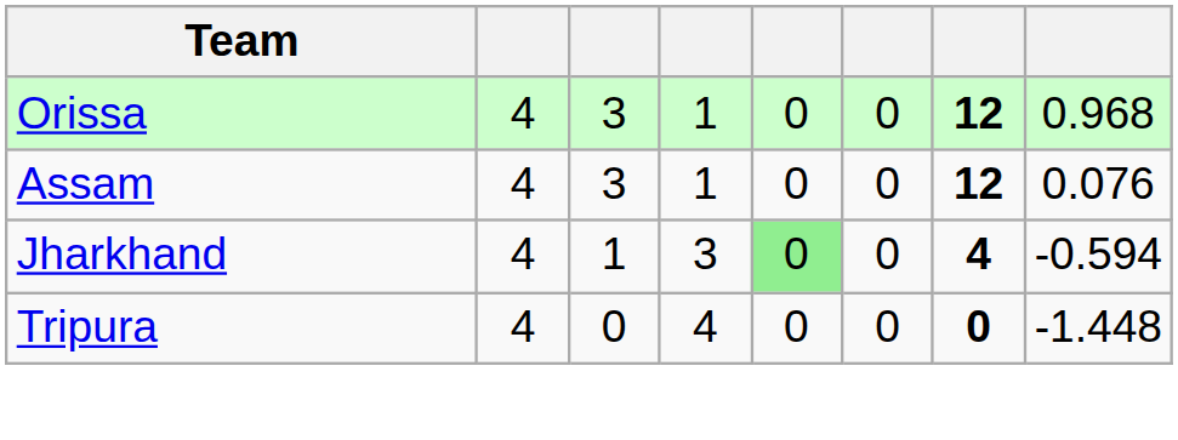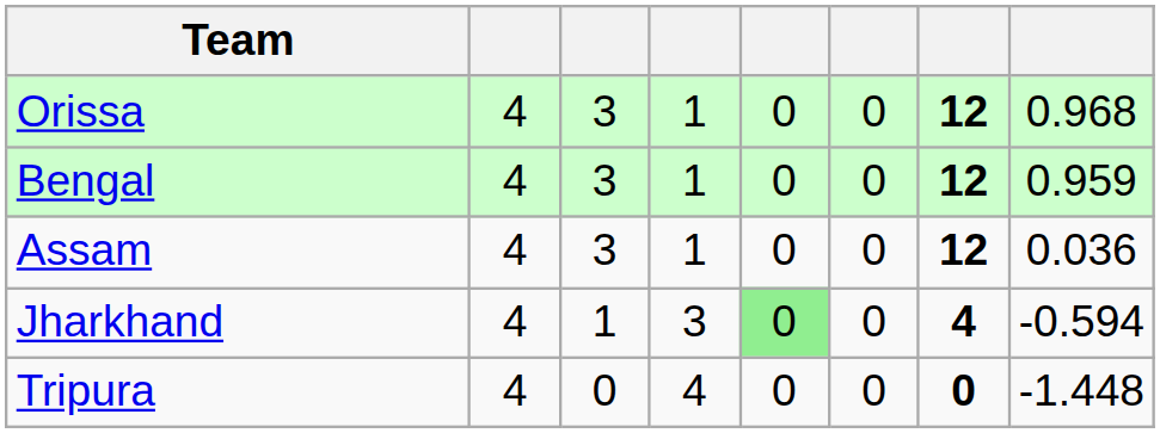 <table class="wikitable" style="text-align:center">
 <tr>
 <th style="width:160px">Team</th>
 <th style="width:25px"></th>
 <th style="width:25px"></th>
 <th style="width:25px"></th>
 <th style="width:25px"></th>
 <th style="width:25px"></th>
 <th style="width:25px"></th>
 <th style="width:25px"></th>
 </tr>
 <tr style="background:#cfc;">
 <td style="text-align:left"><a href='#'>Orissa</a></td>
 <td>4</td>
 <td>3</td>
 <td>1</td>
 <td>0</td>
 <td>0</td>
 <td><strong>12</strong></td>
 <td>0.968</td>
 </tr>
+<tr style="background:#cfc;">
+<td style="text-align:left"><a href='#'>Bengal</a></td>
+<td>4</td>
+<td>3</td>
+<td>1</td>
+<td>0</td>
+<td>0</td>
+<td><strong>12</strong></td>
+<td>0.959</td>
+</tr>
 <tr>
 <td style="text-align:left"><a href='#'>Assam</a></td>
 <td>4</td>
 <td>3</td>
 <td>1</td>
 <td>0</td>
 <td>0</td>
 <td><strong>12</strong></td>
-<td>0.076</td>
+<td>0.036</td>
 </tr>
 <tr>
 <td style="text-align:left"><a href='#'>Jharkhand</a></td>
 <td>4</td>
 <td>1</td>
 <td>3</td>
 <td style="background: lightgreen;">0</td>
 <td>0</td>
 <td><strong>4</strong></td>
 <td>-0.594</td>
 </tr>
 <tr>
 <td style="text-align:left"><a href='#'>Tripura</a></td>
 <td>4</td>
 <td>0</td>
 <td>4</td>
 <td>0</td>
 <td>0</td>
 <td><strong>0</strong></td>
 <td>-1.448</td>
 </tr>
 </table>
